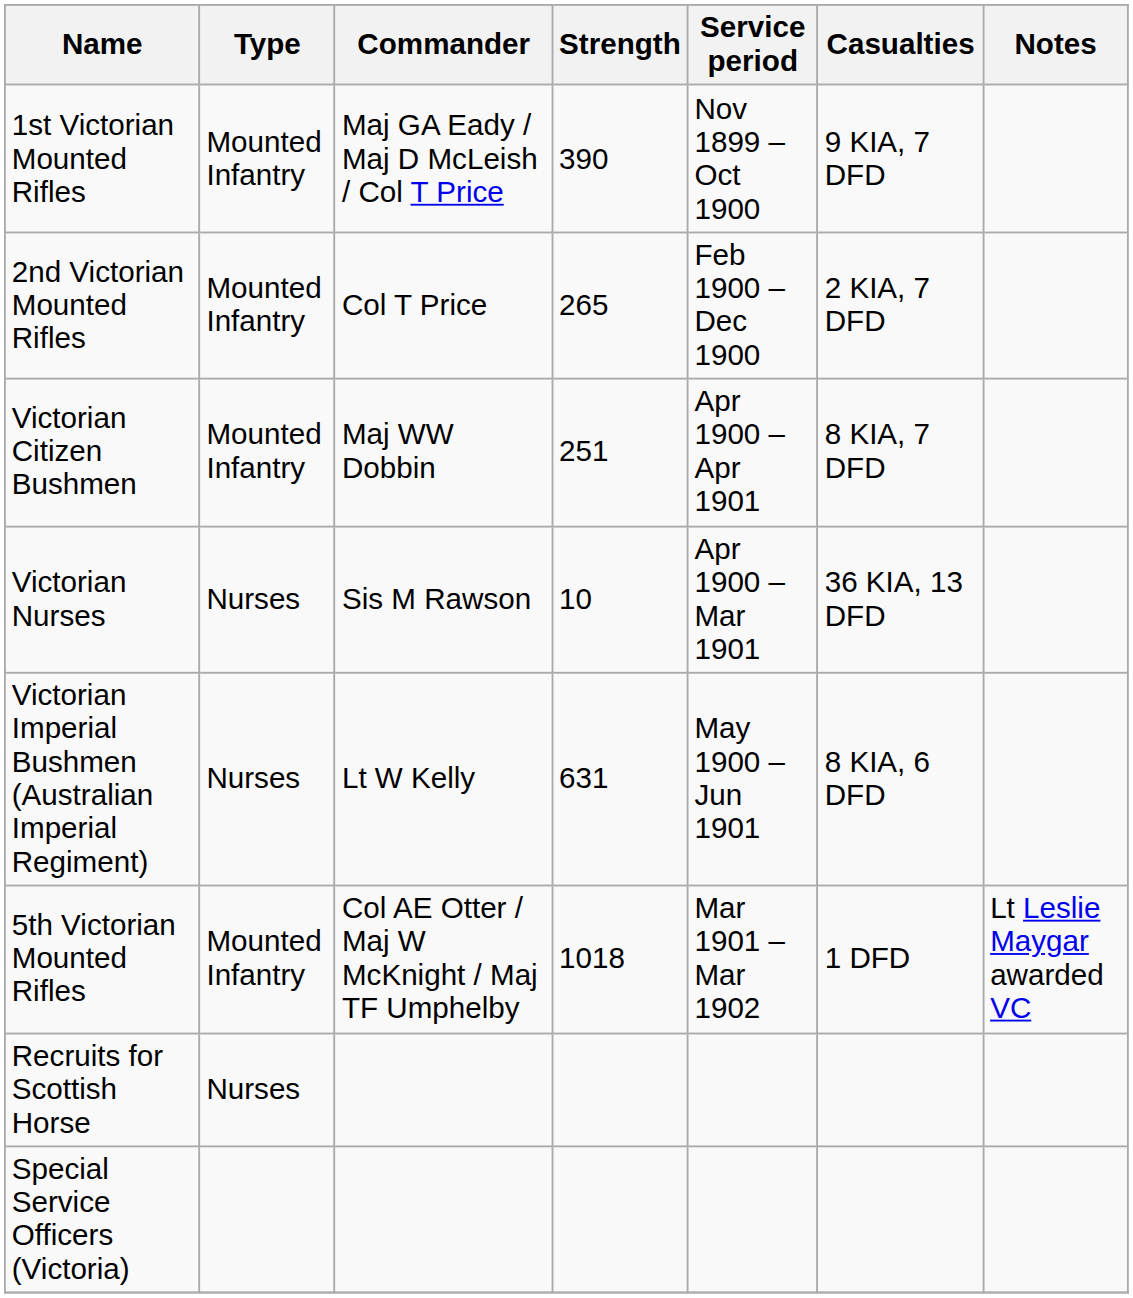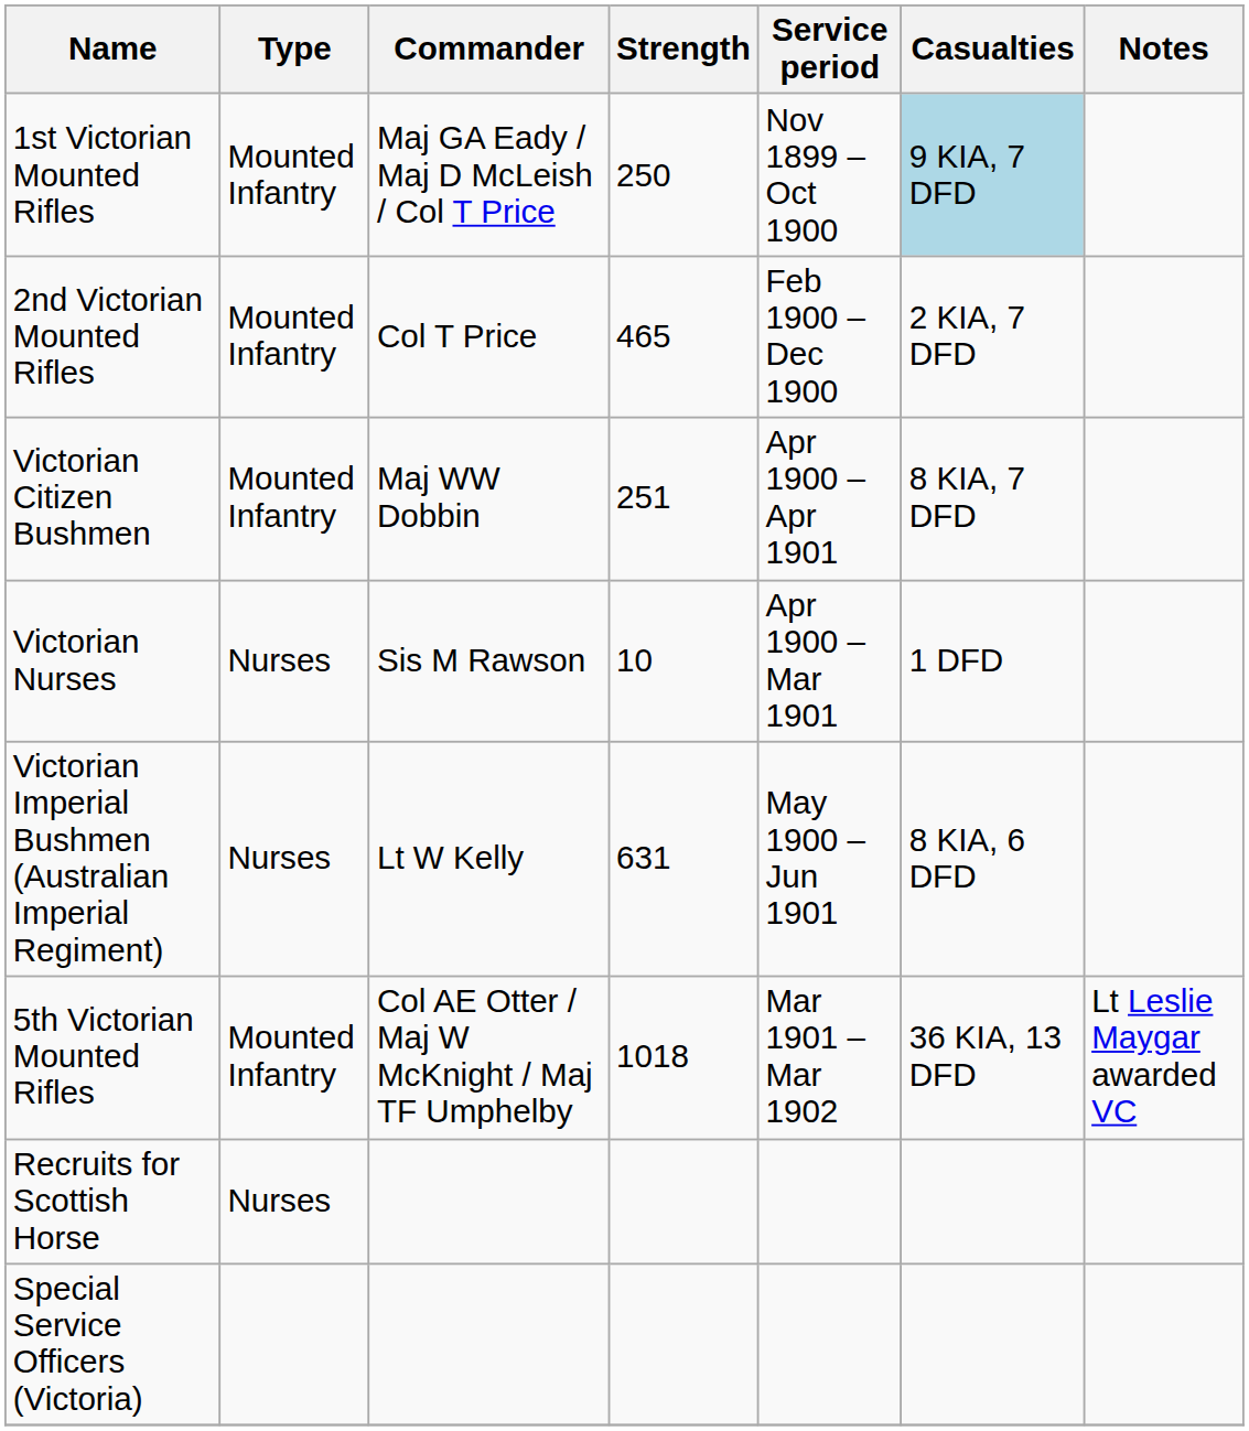 <table class="wikitable" align=center>
 <tr>
 <th>Name</th>
 <th>Type</th>
 <th>Commander</th>
 <th>Strength</th>
 <th>Service period</th>
 <th>Casualties</th>
 <th>Notes</th>
 </tr>
 <tr>
 <td>1st Victorian Mounted Rifles</td>
 <td>Mounted Infantry</td>
 <td>Maj GA Eady / Maj D McLeish / Col <a href='#'>T Price</a></td>
-<td>390</td>
+<td>250</td>
 <td>Nov 1899 – Oct 1900</td>
-<td>9 KIA, 7 DFD</td>
+<td style="background: lightblue;">9 KIA, 7 DFD</td>
 <td></td>
 </tr>
 <tr>
 <td>2nd Victorian Mounted Rifles</td>
 <td>Mounted Infantry</td>
 <td>Col T Price</td>
-<td>265</td>
+<td>465</td>
 <td>Feb 1900 – Dec 1900</td>
 <td>2 KIA, 7 DFD</td>
 <td></td>
 </tr>
 <tr>
 <td>Victorian Citizen Bushmen</td>
 <td>Mounted Infantry</td>
 <td>Maj WW Dobbin</td>
 <td>251</td>
 <td>Apr 1900 – Apr 1901</td>
 <td>8 KIA, 7 DFD</td>
 <td></td>
 </tr>
 <tr>
 <td>Victorian Nurses</td>
 <td>Nurses</td>
 <td>Sis M Rawson</td>
 <td>10</td>
 <td>Apr 1900 – Mar 1901</td>
-<td>36 KIA, 13 DFD</td>
+<td>1 DFD</td>
 <td></td>
 </tr>
 <tr>
 <td>Victorian Imperial Bushmen (Australian Imperial Regiment)</td>
 <td>Nurses</td>
 <td>Lt W Kelly</td>
 <td>631</td>
 <td>May 1900 – Jun 1901</td>
 <td>8 KIA, 6 DFD</td>
 <td></td>
 </tr>
 <tr>
 <td>5th Victorian Mounted Rifles</td>
 <td>Mounted Infantry</td>
 <td>Col AE Otter / Maj W McKnight / Maj TF Umphelby</td>
 <td>1018</td>
 <td>Mar 1901 – Mar 1902</td>
-<td>1 DFD</td>
+<td>36 KIA, 13 DFD</td>
 <td>Lt <a href='#'>Leslie Maygar</a> awarded <a href='#'>VC</a></td>
 </tr>
 <tr>
 <td>Recruits for Scottish Horse</td>
 <td>Nurses</td>
 <td></td>
 <td></td>
 <td></td>
 <td></td>
 <td></td>
 </tr>
 <tr>
 <td>Special Service Officers (Victoria)</td>
 <td></td>
 <td></td>
 <td></td>
 <td></td>
 <td></td>
 <td></td>
 </tr>
 <tr>
 </tr>
 </table>
